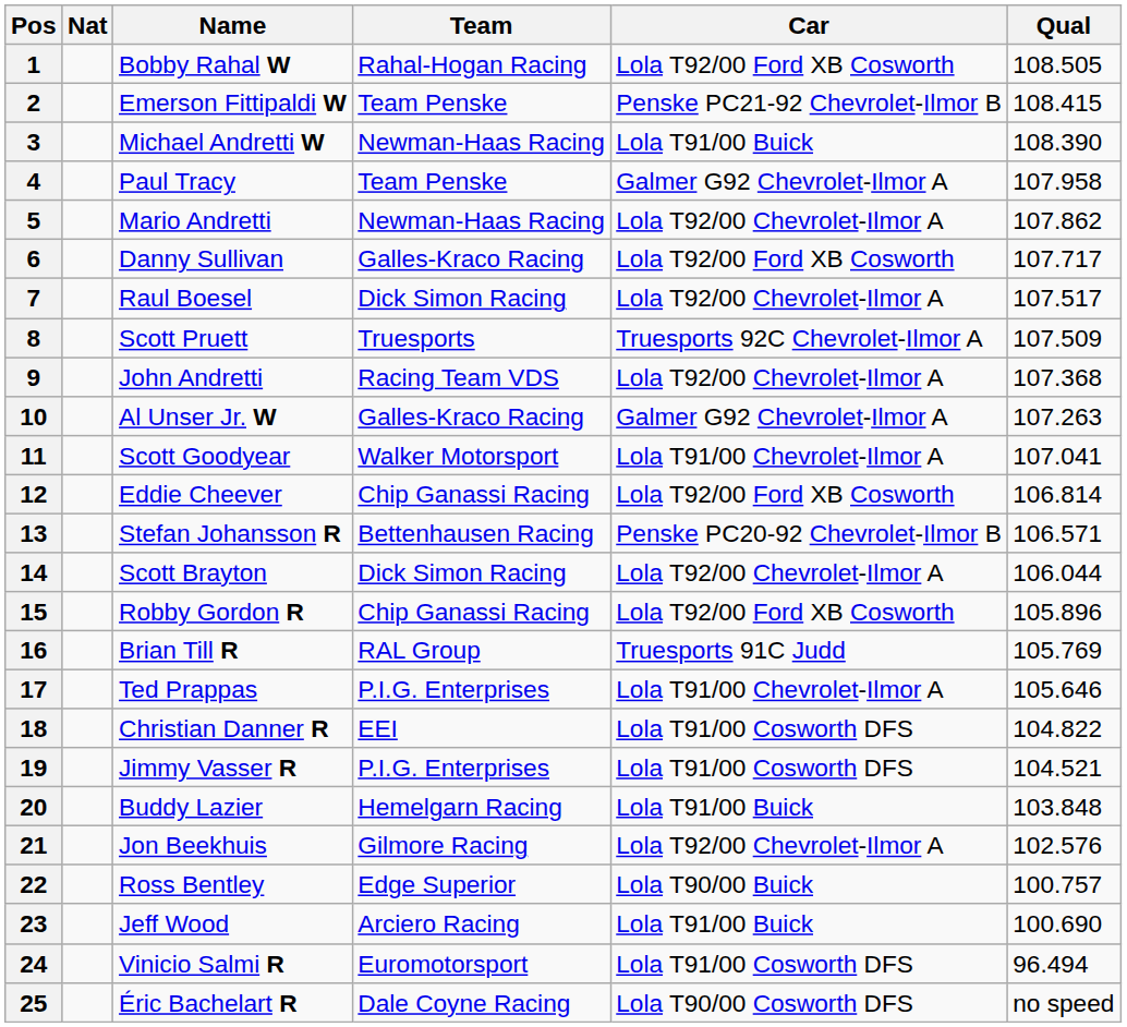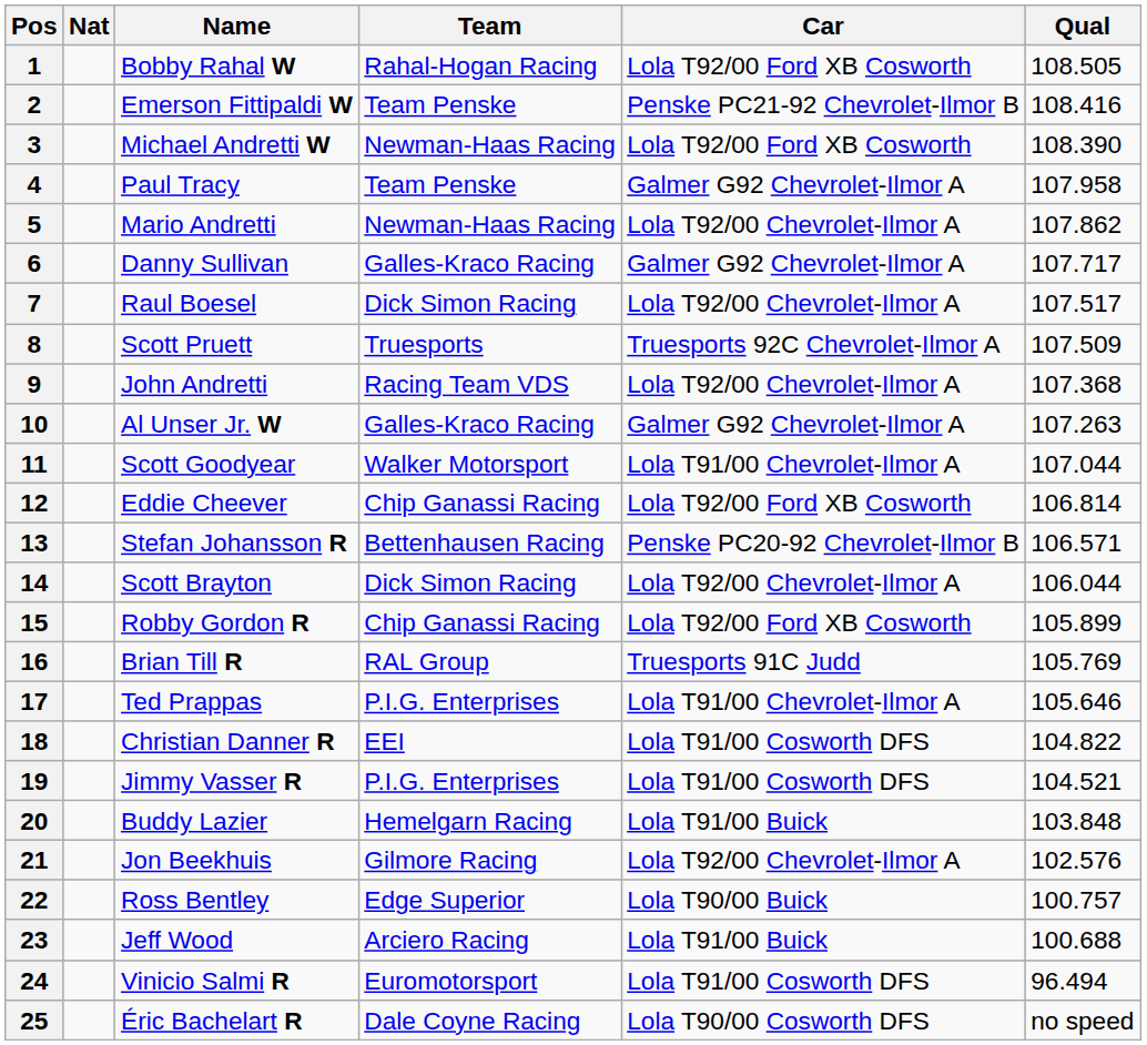 <table class="wikitable" style="font-size: 95%;">
 <tr>
 <th>Pos</th>
 <th>Nat</th>
 <th>Name</th>
 <th>Team</th>
 <th>Car</th>
 <th>Qual</th>
 </tr>
 <tr>
 <th>1</th>
 <td></td>
 <td><a href='#'>Bobby Rahal</a> <strong><span>W</span></strong></td>
 <td><a href='#'>Rahal-Hogan Racing</a></td>
 <td><a href='#'>Lola</a> T92/00 <a href='#'>Ford</a> XB <a href='#'>Cosworth</a></td>
 <td>108.505</td>
 </tr>
 <tr>
 <th>2</th>
 <td></td>
 <td><a href='#'>Emerson Fittipaldi</a> <strong><span>W</span></strong></td>
 <td><a href='#'>Team Penske</a></td>
 <td><a href='#'>Penske</a> PC21-92 <a href='#'>Chevrolet</a>-<a href='#'>Ilmor</a> B</td>
-<td>108.415</td>
+<td>108.416</td>
 </tr>
 <tr>
 <th>3</th>
 <td></td>
 <td><a href='#'>Michael Andretti</a> <strong><span>W</span></strong></td>
 <td><a href='#'>Newman-Haas Racing</a></td>
-<td><a href='#'>Lola</a> T91/00 <a href='#'>Buick</a></td>
+<td><a href='#'>Lola</a> T92/00 <a href='#'>Ford</a> XB <a href='#'>Cosworth</a></td>
 <td>108.390</td>
 </tr>
 <tr>
 <th>4</th>
 <td></td>
 <td><a href='#'>Paul Tracy</a></td>
 <td><a href='#'>Team Penske</a></td>
 <td><a href='#'>Galmer</a> G92 <a href='#'>Chevrolet</a>-<a href='#'>Ilmor</a> A</td>
 <td>107.958</td>
 </tr>
 <tr>
 <th>5</th>
 <td></td>
 <td><a href='#'>Mario Andretti</a></td>
 <td><a href='#'>Newman-Haas Racing</a></td>
 <td><a href='#'>Lola</a> T92/00 <a href='#'>Chevrolet</a>-<a href='#'>Ilmor</a> A</td>
 <td>107.862</td>
 </tr>
 <tr>
 <th>6</th>
 <td></td>
 <td><a href='#'>Danny Sullivan</a></td>
 <td><a href='#'>Galles-Kraco Racing</a></td>
-<td><a href='#'>Lola</a> T92/00 <a href='#'>Ford</a> XB <a href='#'>Cosworth</a></td>
+<td><a href='#'>Galmer</a> G92 <a href='#'>Chevrolet</a>-<a href='#'>Ilmor</a> A</td>
 <td>107.717</td>
 </tr>
 <tr>
 <th>7</th>
 <td></td>
 <td><a href='#'>Raul Boesel</a></td>
 <td><a href='#'>Dick Simon Racing</a></td>
 <td><a href='#'>Lola</a> T92/00 <a href='#'>Chevrolet</a>-<a href='#'>Ilmor</a> A</td>
 <td>107.517</td>
 </tr>
 <tr>
 <th>8</th>
 <td></td>
 <td><a href='#'>Scott Pruett</a></td>
 <td><a href='#'>Truesports</a></td>
 <td><a href='#'>Truesports</a> 92C <a href='#'>Chevrolet</a>-<a href='#'>Ilmor</a> A</td>
 <td>107.509</td>
 </tr>
 <tr>
 <th>9</th>
 <td></td>
 <td><a href='#'>John Andretti</a></td>
 <td><a href='#'>Racing Team VDS</a></td>
 <td><a href='#'>Lola</a> T92/00 <a href='#'>Chevrolet</a>-<a href='#'>Ilmor</a> A</td>
 <td>107.368</td>
 </tr>
 <tr>
 <th>10</th>
 <td></td>
 <td><a href='#'>Al Unser Jr.</a> <strong><span>W</span></strong></td>
 <td><a href='#'>Galles-Kraco Racing</a></td>
 <td><a href='#'>Galmer</a> G92 <a href='#'>Chevrolet</a>-<a href='#'>Ilmor</a> A</td>
 <td>107.263</td>
 </tr>
 <tr>
 <th>11</th>
 <td></td>
 <td><a href='#'>Scott Goodyear</a></td>
 <td><a href='#'>Walker Motorsport</a></td>
 <td><a href='#'>Lola</a> T91/00 <a href='#'>Chevrolet</a>-<a href='#'>Ilmor</a> A</td>
-<td>107.041</td>
+<td>107.044</td>
 </tr>
 <tr>
 <th>12</th>
 <td></td>
 <td><a href='#'>Eddie Cheever</a></td>
 <td><a href='#'>Chip Ganassi Racing</a></td>
 <td><a href='#'>Lola</a> T92/00 <a href='#'>Ford</a> XB <a href='#'>Cosworth</a></td>
 <td>106.814</td>
 </tr>
 <tr>
 <th>13</th>
 <td></td>
 <td><a href='#'>Stefan Johansson</a> <strong><span>R</span></strong></td>
 <td><a href='#'>Bettenhausen Racing</a></td>
 <td><a href='#'>Penske</a> PC20-92 <a href='#'>Chevrolet</a>-<a href='#'>Ilmor</a> B</td>
 <td>106.571</td>
 </tr>
 <tr>
 <th>14</th>
 <td></td>
 <td><a href='#'>Scott Brayton</a></td>
 <td><a href='#'>Dick Simon Racing</a></td>
 <td><a href='#'>Lola</a> T92/00 <a href='#'>Chevrolet</a>-<a href='#'>Ilmor</a> A</td>
 <td>106.044</td>
 </tr>
 <tr>
 <th>15</th>
 <td></td>
 <td><a href='#'>Robby Gordon</a> <strong><span>R</span></strong></td>
 <td><a href='#'>Chip Ganassi Racing</a></td>
 <td><a href='#'>Lola</a> T92/00 <a href='#'>Ford</a> XB <a href='#'>Cosworth</a></td>
-<td>105.896</td>
+<td>105.899</td>
 </tr>
 <tr>
 <th>16</th>
 <td></td>
 <td><a href='#'>Brian Till</a> <strong><span>R</span></strong></td>
 <td><a href='#'>RAL Group</a></td>
 <td><a href='#'>Truesports</a> 91C <a href='#'>Judd</a></td>
 <td>105.769</td>
 </tr>
 <tr>
 <th>17</th>
 <td></td>
 <td><a href='#'>Ted Prappas</a></td>
 <td><a href='#'>P.I.G. Enterprises</a></td>
 <td><a href='#'>Lola</a> T91/00 <a href='#'>Chevrolet</a>-<a href='#'>Ilmor</a> A</td>
 <td>105.646</td>
 </tr>
 <tr>
 <th>18</th>
 <td></td>
 <td><a href='#'>Christian Danner</a> <strong><span>R</span></strong></td>
 <td><a href='#'>EEI</a></td>
 <td><a href='#'>Lola</a> T91/00 <a href='#'>Cosworth</a> DFS</td>
 <td>104.822</td>
 </tr>
 <tr>
 <th>19</th>
 <td></td>
 <td><a href='#'>Jimmy Vasser</a> <strong><span>R</span></strong></td>
 <td><a href='#'>P.I.G. Enterprises</a></td>
 <td><a href='#'>Lola</a> T91/00 <a href='#'>Cosworth</a> DFS</td>
 <td>104.521</td>
 </tr>
 <tr>
 <th>20</th>
 <td></td>
 <td><a href='#'>Buddy Lazier</a></td>
 <td><a href='#'>Hemelgarn Racing</a></td>
 <td><a href='#'>Lola</a> T91/00 <a href='#'>Buick</a></td>
 <td>103.848</td>
 </tr>
 <tr>
 <th>21</th>
 <td></td>
 <td><a href='#'>Jon Beekhuis</a></td>
 <td><a href='#'>Gilmore Racing</a></td>
 <td><a href='#'>Lola</a> T92/00 <a href='#'>Chevrolet</a>-<a href='#'>Ilmor</a> A</td>
 <td>102.576</td>
 </tr>
 <tr>
 <th>22</th>
 <td></td>
 <td><a href='#'>Ross Bentley</a></td>
 <td><a href='#'>Edge Superior</a></td>
 <td><a href='#'>Lola</a> T90/00 <a href='#'>Buick</a></td>
 <td>100.757</td>
 </tr>
 <tr>
 <th>23</th>
 <td></td>
 <td><a href='#'>Jeff Wood</a></td>
 <td><a href='#'>Arciero Racing</a></td>
 <td><a href='#'>Lola</a> T91/00 <a href='#'>Buick</a></td>
-<td>100.690</td>
+<td>100.688</td>
 </tr>
 <tr>
 <th>24</th>
 <td></td>
 <td><a href='#'>Vinicio Salmi</a> <strong><span>R</span></strong></td>
 <td><a href='#'>Euromotorsport</a></td>
 <td><a href='#'>Lola</a> T91/00 <a href='#'>Cosworth</a> DFS</td>
 <td>96.494</td>
 </tr>
 <tr>
 <th>25</th>
 <td></td>
 <td><a href='#'>Éric Bachelart</a> <strong><span>R</span></strong></td>
 <td><a href='#'>Dale Coyne Racing</a></td>
 <td><a href='#'>Lola</a> T90/00 <a href='#'>Cosworth</a> DFS</td>
 <td>no speed</td>
 </tr>
 </table>
